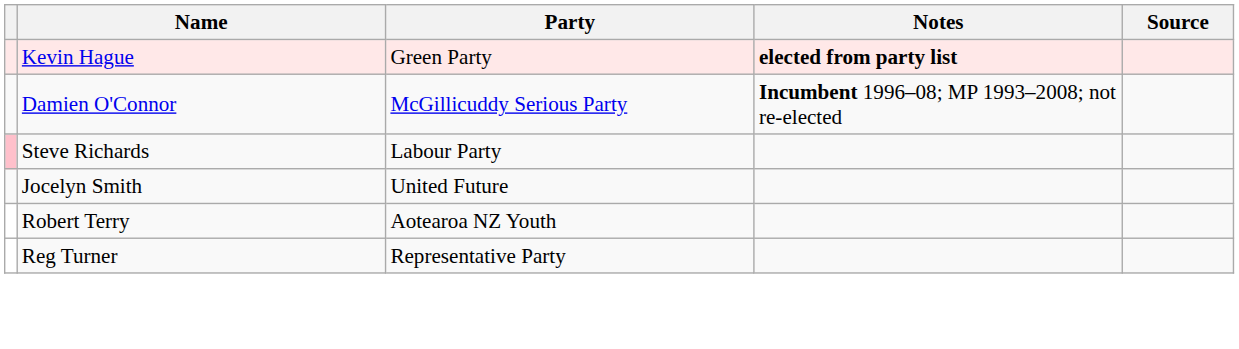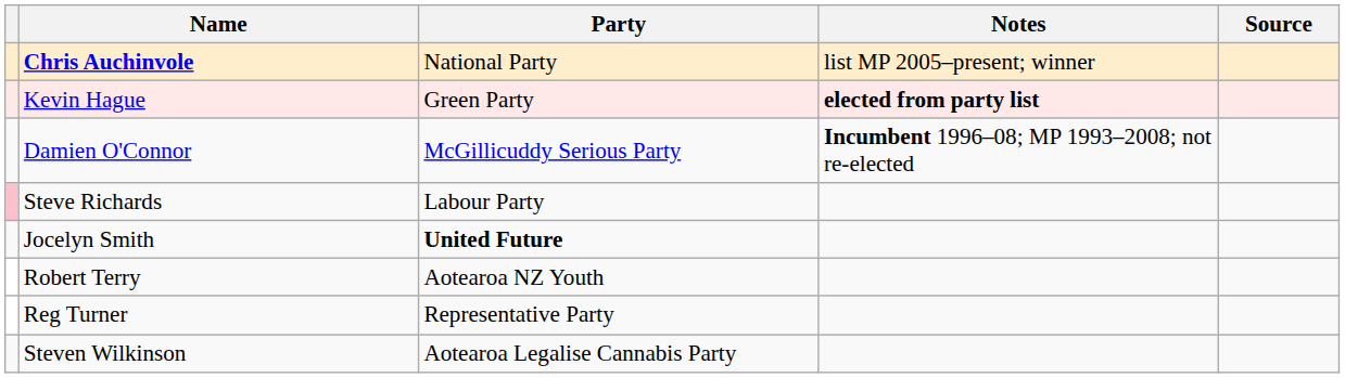 <table class="wikitable" width="70%" style="font-size:95%;">
 <tr>
 <th width=1%></th>
 <th width=30%>Name</th>
 <th width=30%>Party</th>
 <th width=30%>Notes</th>
 <th width=9%>Source</th>
+</tr>
+<tr ---- bgcolor=#FFEECC>
+<td bgcolor=></td>
+<td><strong><a href='#'>Chris Auchinvole</a></strong></td>
+<td>National Party</td>
+<td>list MP 2005–present; winner</td>
+<td></td>
 </tr>
 <tr ---- bgcolor=#FFE8E8>
 <td bgcolor=></td>
 <td><a href='#'>Kevin Hague</a></td>
 <td>Green Party</td>
 <td><strong>elected from party list</strong></td>
 <td></td>
 </tr>
 <tr -->
 <td bgcolor=></td>
 <td><a href='#'>Damien O'Connor</a></td>
 <td><a href='#'>McGillicuddy Serious Party</a></td>
 <td><strong>Incumbent</strong> 1996–08; MP 1993–2008; not re-elected</td>
 <td></td>
 </tr>
 <tr -->
 <td bgcolor=pink></td>
 <td>Steve Richards</td>
 <td>Labour Party</td>
 <td></td>
 <td></td>
 </tr>
 <tr -->
 <td bgcolor=></td>
 <td>Jocelyn Smith</td>
-<td>United Future</td>
+<td><strong>United Future</strong></td>
 <td></td>
 <td></td>
 </tr>
 <tr -->
 <td bgcolor=white></td>
 <td>Robert Terry</td>
 <td>Aotearoa NZ Youth</td>
 <td></td>
 <td></td>
 </tr>
 <tr -->
 <td bgcolor=white></td>
 <td>Reg Turner</td>
 <td>Representative Party</td>
 <td></td>
 <td></td>
 </tr>
+<tr -->
+<td bgcolor=></td>
+<td>Steven Wilkinson</td>
+<td>Aotearoa Legalise Cannabis Party</td>
+<td></td>
+<td></td>
+</tr>
 </table>
